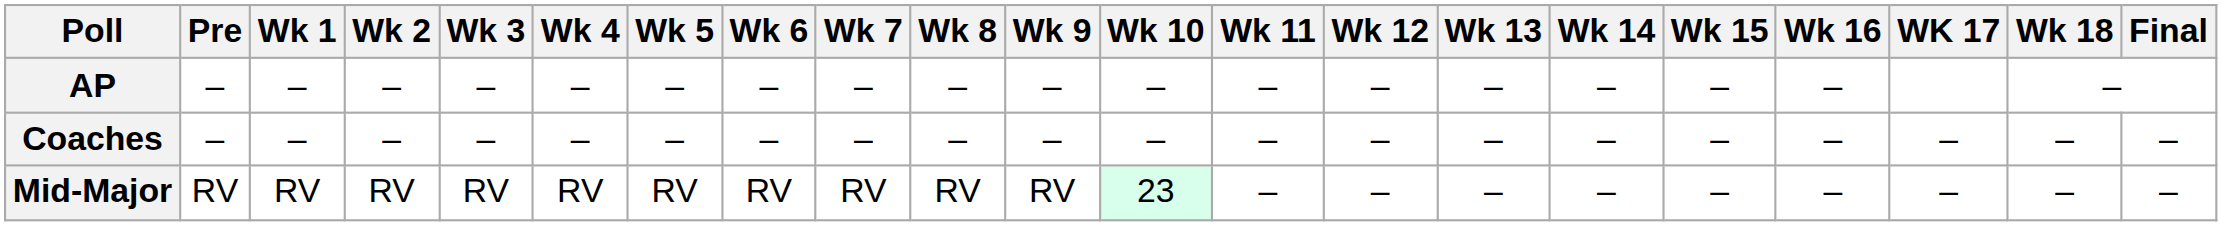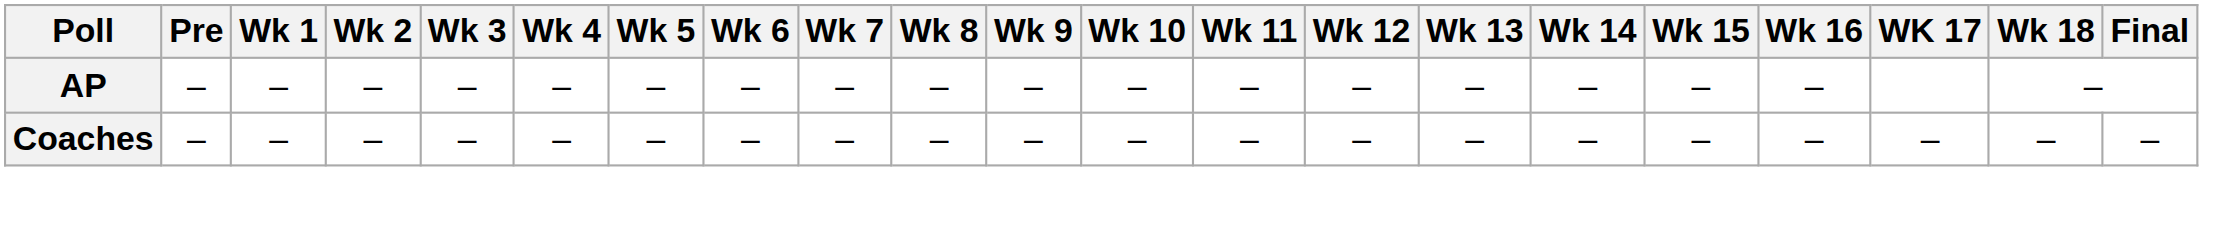 <table class="wikitable" style="white-space:nowrap;">
 <tr>
 <th>Poll</th>
 <th>Pre</th>
 <th>Wk 1</th>
 <th>Wk 2</th>
 <th>Wk 3</th>
 <th>Wk 4</th>
 <th>Wk 5</th>
 <th>Wk 6</th>
 <th>Wk 7</th>
 <th>Wk 8</th>
 <th>Wk 9</th>
 <th>Wk 10</th>
 <th>Wk 11</th>
 <th>Wk 12</th>
 <th>Wk 13</th>
 <th>Wk 14</th>
 <th>Wk 15</th>
 <th>Wk 16</th>
 <th>WK 17</th>
 <th>Wk 18</th>
 <th>Final</th>
 </tr>
 <tr style="text-align:center;">
 <th>AP</th>
 <td style="background:#FFF;">–</td>
 <td style="background:#FFF;">–</td>
 <td style="background:#FFF;">–</td>
 <td style="background:#FFF;">–</td>
 <td style="background:#FFF;">–</td>
 <td style="background:#FFF;">–</td>
 <td style="background:#FFF;">–</td>
 <td style="background:#FFF;">–</td>
 <td style="background:#FFF;">–</td>
 <td style="background:#FFF;">–</td>
 <td style="background:#FFF;">–</td>
 <td style="background:#FFF;">–</td>
 <td style="background:#FFF;">–</td>
 <td style="background:#FFF;">–</td>
 <td style="background:#FFF;">–</td>
 <td style="background:#FFF;">–</td>
 <td style="background:#FFF;">–</td>
 <td style="background:#FFF;"></td>
 <td colspan="2" align="center" style="background:#FFF;">–</td>
 </tr>
 <tr style="text-align:center;">
 <th>Coaches</th>
 <td style="background:#FFF;">–</td>
 <td style="background:#FFF;">–</td>
 <td style="background:#FFF;">–</td>
 <td style="background:#FFF;">–</td>
 <td style="background:#FFF;">–</td>
 <td style="background:#FFF;">–</td>
 <td style="background:#FFF;">–</td>
 <td style="background:#FFF;">–</td>
 <td style="background:#FFF;">–</td>
 <td style="background:#FFF;">–</td>
 <td style="background:#FFF;">–</td>
 <td style="background:#FFF;">–</td>
 <td style="background:#FFF;">–</td>
 <td style="background:#FFF;">–</td>
 <td style="background:#FFF;">–</td>
 <td style="background:#FFF;">–</td>
 <td style="background:#FFF;">–</td>
 <td style="background:#FFF;">–</td>
 <td style="background:#FFF;">–</td>
 <td style="background:#FFF;">–</td>
 </tr>
-<tr style="text-align:center;">
-<th>Mid-Major</th>
-<td style="background:#FFF;">RV </td>
-<td style="background:#FFF;">RV </td>
-<td style="background:#FFF;">RV </td>
-<td style="background:#FFF;">RV </td>
-<td style="background:#FFF;">RV  </td>
-<td style="background:#FFF;">RV  </td>
-<td style="background:#FFF;">RV  </td>
-<td style="background:#FFF;">RV  </td>
-<td style="background:#FFF;">RV  </td>
-<td style="background:#FFF;">RV </td>
-<td style="background:#D8FFEB;">23  </td>
-<td style="background:#FFF;">–  </td>
-<td style="background:#FFF;">–  </td>
-<td style="background:#FFF;">–  </td>
-<td style="background:#FFF;">–  </td>
-<td style="background:#FFF;">–  </td>
-<td style="background:#FFF;">–  </td>
-<td style="background:#FFF;">–  </td>
-<td style="background:#FFF;">–  </td>
-<td style="background:#FFF;">–  </td>
-</tr>
 </table>
